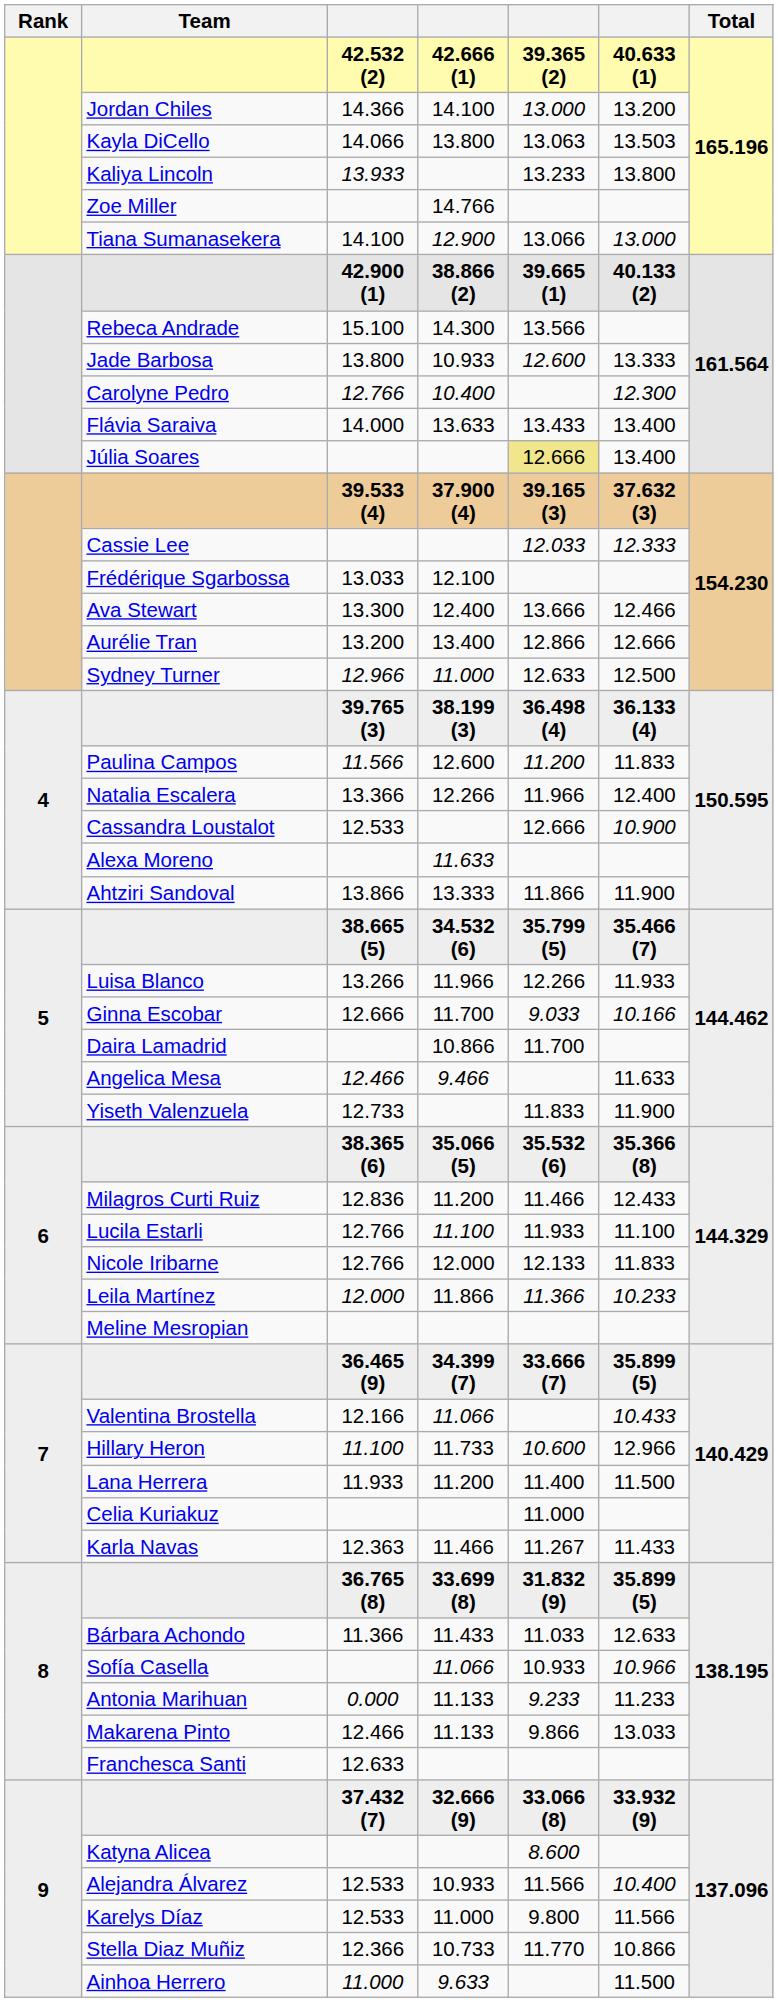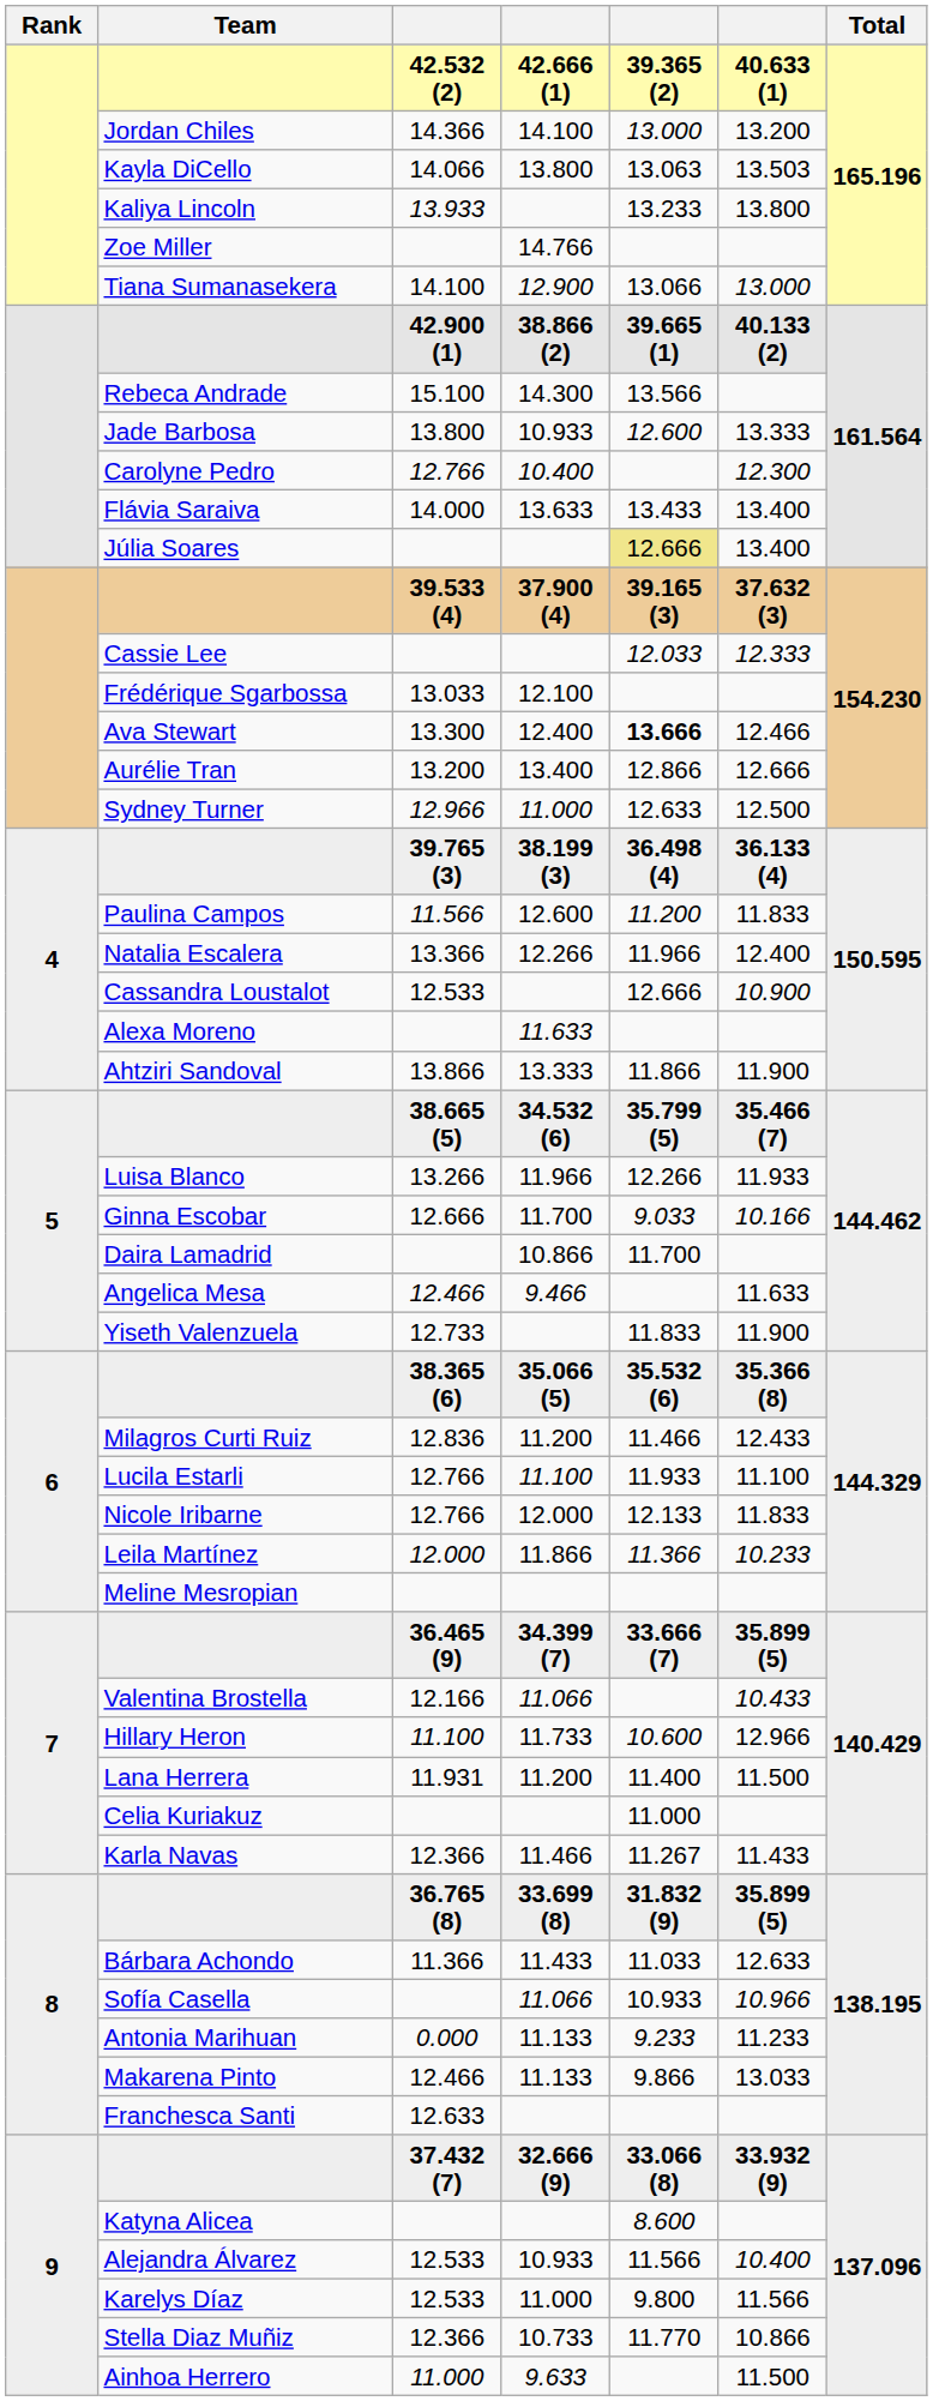 <table class="wikitable sortable" style="text-align:center; font-size:95%">
 <tr>
 <th scope="col" style="width:50px;">Rank</th>
 <th scope="col" style="width:175px;">Team</th>
 <th scope="col" style="width:60px;"></th>
 <th scope="col" style="width:60px;"></th>
 <th scope="col" style="width:60px;"></th>
 <th scope="col" style="width:60px;"></th>
 <th>Total</th>
 </tr>
 <tr style="background:#fffcaf;">
 <td rowspan="6"></td>
 <td style="text-align:left;"></td>
 <td><strong>42.532 (2)</strong></td>
 <td><strong>42.666 (1)</strong></td>
 <td><strong>39.365 (2)</strong></td>
 <td><strong>40.633 (1)</strong></td>
 <td rowspan="6"><strong>165.196</strong></td>
 </tr>
 <tr>
 <td style="text-align:left;"><a href='#'>Jordan Chiles</a></td>
 <td>14.366</td>
 <td>14.100</td>
 <td><em>13.000</em></td>
 <td>13.200</td>
 </tr>
 <tr>
 <td style="text-align:left;"><a href='#'>Kayla DiCello</a></td>
 <td>14.066</td>
 <td>13.800</td>
 <td>13.063</td>
 <td>13.503</td>
 </tr>
 <tr>
 <td style="text-align:left;"><a href='#'>Kaliya Lincoln</a></td>
 <td><em>13.933</em></td>
 <td></td>
 <td>13.233</td>
 <td>13.800</td>
 </tr>
 <tr>
 <td style="text-align:left;"><a href='#'>Zoe Miller</a></td>
 <td></td>
 <td>14.766</td>
 <td></td>
 <td></td>
 </tr>
 <tr>
 <td style="text-align:left;"><a href='#'>Tiana Sumanasekera</a></td>
 <td>14.100</td>
 <td><em>12.900</em></td>
 <td>13.066</td>
 <td><em>13.000</em></td>
 </tr>
 <tr style="background:#e5e5e5;">
 <td rowspan="6"></td>
 <td style="text-align:left;"></td>
 <td><strong>42.900 (1)</strong></td>
 <td><strong>38.866 (2)</strong></td>
 <td><strong>39.665 (1)</strong></td>
 <td><strong>40.133 (2)</strong></td>
 <td rowspan="6"><strong>161.564</strong></td>
 </tr>
 <tr>
 <td style="text-align:left;"><a href='#'>Rebeca Andrade</a></td>
 <td>15.100</td>
 <td>14.300</td>
 <td>13.566</td>
 <td></td>
 </tr>
 <tr>
 <td style="text-align:left;"><a href='#'>Jade Barbosa</a></td>
 <td>13.800</td>
 <td>10.933</td>
 <td><em>12.600</em></td>
 <td>13.333</td>
 </tr>
 <tr>
 <td style="text-align:left;"><a href='#'>Carolyne Pedro</a></td>
 <td><em>12.766</em></td>
 <td><em>10.400</em></td>
 <td></td>
 <td><em>12.300</em></td>
 </tr>
 <tr>
 <td style="text-align:left;"><a href='#'>Flávia Saraiva</a></td>
 <td>14.000</td>
 <td>13.633</td>
 <td>13.433</td>
 <td>13.400</td>
 </tr>
 <tr>
 <td style="text-align:left;"><a href='#'>Júlia Soares</a></td>
 <td></td>
 <td></td>
 <td style="background: khaki;">12.666</td>
 <td>13.400</td>
 </tr>
 <tr style="background:#ec9;">
 <td rowspan="6"></td>
 <td style="text-align:left;"></td>
 <td><strong>39.533 (4)</strong></td>
 <td><strong>37.900 (4)</strong></td>
 <td><strong>39.165 (3)</strong></td>
 <td><strong>37.632 (3)</strong></td>
 <td rowspan="6"><strong>154.230</strong></td>
 </tr>
 <tr>
 <td style="text-align:left;"><a href='#'>Cassie Lee</a></td>
 <td></td>
 <td></td>
 <td><em>12.033</em></td>
 <td><em>12.333</em></td>
 </tr>
 <tr>
 <td style="text-align:left;"><a href='#'>Frédérique Sgarbossa</a></td>
 <td>13.033</td>
 <td>12.100</td>
 <td></td>
 <td></td>
 </tr>
 <tr>
 <td style="text-align:left;"><a href='#'>Ava Stewart</a></td>
 <td>13.300</td>
 <td>12.400</td>
-<td>13.666</td>
+<td><strong>13.666</strong></td>
 <td>12.466</td>
 </tr>
 <tr>
 <td style="text-align:left;"><a href='#'>Aurélie Tran</a></td>
 <td>13.200</td>
 <td>13.400</td>
 <td>12.866</td>
 <td>12.666</td>
 </tr>
 <tr>
 <td style="text-align:left;"><a href='#'>Sydney Turner</a></td>
 <td><em>12.966</em></td>
 <td><em>11.000</em></td>
 <td>12.633</td>
 <td>12.500</td>
 </tr>
 <tr style="background:#eee;">
 <td rowspan="6"><strong>4</strong></td>
 <td style="text-align:left;"></td>
 <td><strong>39.765 (3)</strong></td>
 <td><strong>38.199 (3)</strong></td>
 <td><strong>36.498 (4)</strong></td>
 <td><strong>36.133 (4)</strong></td>
 <td rowspan="6"><strong>150.595</strong></td>
 </tr>
 <tr>
 <td style="text-align:left;"><a href='#'>Paulina Campos</a></td>
 <td><em>11.566</em></td>
 <td>12.600</td>
 <td><em>11.200</em></td>
 <td>11.833</td>
 </tr>
 <tr>
 <td style="text-align:left;"><a href='#'>Natalia Escalera</a></td>
 <td>13.366</td>
 <td>12.266</td>
 <td>11.966</td>
 <td>12.400</td>
 </tr>
 <tr>
 <td style="text-align:left;"><a href='#'>Cassandra Loustalot</a></td>
 <td>12.533</td>
 <td></td>
 <td>12.666</td>
 <td><em>10.900</em></td>
 </tr>
 <tr>
 <td style="text-align:left;"><a href='#'>Alexa Moreno</a></td>
 <td></td>
 <td><em>11.633</em></td>
 <td></td>
 <td></td>
 </tr>
 <tr>
 <td style="text-align:left;"><a href='#'>Ahtziri Sandoval</a></td>
 <td>13.866</td>
 <td>13.333</td>
 <td>11.866</td>
 <td>11.900</td>
 </tr>
 <tr style="background:#eee;">
 <td rowspan="6"><strong>5</strong></td>
 <td style="text-align:left;"></td>
 <td><strong>38.665 (5)</strong></td>
 <td><strong>34.532 (6)</strong></td>
 <td><strong>35.799 (5)</strong></td>
 <td><strong>35.466 (7)</strong></td>
 <td rowspan="6"><strong>144.462</strong></td>
 </tr>
 <tr>
 <td style="text-align:left;"><a href='#'>Luisa Blanco</a></td>
 <td>13.266</td>
 <td>11.966</td>
 <td>12.266</td>
 <td>11.933</td>
 </tr>
 <tr>
 <td style="text-align:left;"><a href='#'>Ginna Escobar</a></td>
 <td>12.666</td>
 <td>11.700</td>
 <td><em>9.033</em></td>
 <td><em>10.166</em></td>
 </tr>
 <tr>
 <td style="text-align:left;"><a href='#'>Daira Lamadrid</a></td>
 <td></td>
 <td>10.866</td>
 <td>11.700</td>
 <td></td>
 </tr>
 <tr>
 <td style="text-align:left;"><a href='#'>Angelica Mesa</a></td>
 <td><em>12.466</em></td>
 <td><em>9.466</em></td>
 <td></td>
 <td>11.633</td>
 </tr>
 <tr>
 <td style="text-align:left;"><a href='#'>Yiseth Valenzuela</a></td>
 <td>12.733</td>
 <td></td>
 <td>11.833</td>
 <td>11.900</td>
 </tr>
 <tr style="background:#eee;">
 <td rowspan="6"><strong>6</strong></td>
 <td style="text-align:left;"></td>
 <td><strong>38.365 (6)</strong></td>
 <td><strong>35.066 (5)</strong></td>
 <td><strong>35.532 (6)</strong></td>
 <td><strong>35.366 (8)</strong></td>
 <td rowspan="6"><strong>144.329</strong></td>
 </tr>
 <tr>
 <td style="text-align:left;"><a href='#'>Milagros Curti Ruiz</a></td>
 <td>12.836</td>
 <td>11.200</td>
 <td>11.466</td>
 <td>12.433</td>
 </tr>
 <tr>
 <td style="text-align:left;"><a href='#'>Lucila Estarli</a></td>
 <td>12.766</td>
 <td><em>11.100</em></td>
 <td>11.933</td>
 <td>11.100</td>
 </tr>
 <tr>
 <td style="text-align:left;"><a href='#'>Nicole Iribarne</a></td>
 <td>12.766</td>
 <td>12.000</td>
 <td>12.133</td>
 <td>11.833</td>
 </tr>
 <tr>
 <td style="text-align:left;"><a href='#'>Leila Martínez</a></td>
 <td><em>12.000</em></td>
 <td>11.866</td>
 <td><em>11.366</em></td>
 <td><em>10.233</em></td>
 </tr>
 <tr>
 <td style="text-align:left;"><a href='#'>Meline Mesropian</a></td>
 <td></td>
 <td></td>
 <td></td>
 <td></td>
 </tr>
 <tr style="background:#eee;">
 <td rowspan="6"><strong>7</strong></td>
 <td style="text-align:left;"></td>
 <td><strong>36.465 (9)</strong></td>
 <td><strong>34.399 (7)</strong></td>
 <td><strong>33.666 (7)</strong></td>
 <td><strong>35.899 (5)</strong></td>
 <td rowspan="6"><strong>140.429</strong></td>
 </tr>
 <tr>
 <td style="text-align:left;"><a href='#'>Valentina Brostella</a></td>
 <td>12.166</td>
 <td><em>11.066</em></td>
 <td></td>
 <td><em>10.433</em></td>
 </tr>
 <tr>
 <td style="text-align:left;"><a href='#'>Hillary Heron</a></td>
 <td><em>11.100</em></td>
 <td>11.733</td>
 <td><em>10.600</em></td>
 <td>12.966</td>
 </tr>
 <tr>
 <td style="text-align:left;"><a href='#'>Lana Herrera</a></td>
-<td>11.933</td>
+<td>11.931</td>
 <td>11.200</td>
 <td>11.400</td>
 <td>11.500</td>
 </tr>
 <tr>
 <td style="text-align:left;"><a href='#'>Celia Kuriakuz</a></td>
 <td></td>
 <td></td>
 <td>11.000</td>
 <td></td>
 </tr>
 <tr>
 <td style="text-align:left;"><a href='#'>Karla Navas</a></td>
-<td>12.363</td>
+<td>12.366</td>
 <td>11.466</td>
 <td>11.267</td>
 <td>11.433</td>
 </tr>
 <tr style="background:#eee;">
 <td rowspan="6"><strong>8</strong></td>
 <td style="text-align:left;"></td>
 <td><strong>36.765 (8)</strong></td>
 <td><strong>33.699 (8)</strong></td>
 <td><strong>31.832 (9)</strong></td>
 <td><strong>35.899 (5)</strong></td>
 <td rowspan="6"><strong>138.195</strong></td>
 </tr>
 <tr>
 <td style="text-align:left;"><a href='#'>Bárbara Achondo</a></td>
 <td>11.366</td>
 <td>11.433</td>
 <td>11.033</td>
 <td>12.633</td>
 </tr>
 <tr>
 <td style="text-align:left;"><a href='#'>Sofía Casella</a></td>
 <td></td>
 <td><em>11.066</em></td>
 <td>10.933</td>
 <td><em>10.966</em></td>
 </tr>
 <tr>
 <td style="text-align:left;"><a href='#'>Antonia Marihuan</a></td>
 <td><em>0.000</em></td>
 <td>11.133</td>
 <td><em>9.233</em></td>
 <td>11.233</td>
 </tr>
 <tr>
 <td style="text-align:left;"><a href='#'>Makarena Pinto</a></td>
 <td>12.466</td>
 <td>11.133</td>
 <td>9.866</td>
 <td>13.033</td>
 </tr>
 <tr>
 <td style="text-align:left;"><a href='#'>Franchesca Santi</a></td>
 <td>12.633</td>
 <td></td>
 <td></td>
 <td></td>
 </tr>
 <tr style="background:#eee;">
 <td rowspan="6"><strong>9</strong></td>
 <td style="text-align:left;"></td>
 <td><strong>37.432 (7)</strong></td>
 <td><strong>32.666 (9)</strong></td>
 <td><strong>33.066 (8)</strong></td>
 <td><strong>33.932 (9)</strong></td>
 <td rowspan="6"><strong>137.096</strong></td>
 </tr>
 <tr>
 <td style="text-align:left;"><a href='#'>Katyna Alicea</a></td>
 <td></td>
 <td></td>
 <td><em>8.600</em></td>
 <td></td>
 </tr>
 <tr>
 <td style="text-align:left;"><a href='#'>Alejandra Álvarez</a></td>
 <td>12.533</td>
 <td>10.933</td>
 <td>11.566</td>
 <td><em>10.400</em></td>
 </tr>
 <tr>
 <td style="text-align:left;"><a href='#'>Karelys Díaz</a></td>
 <td>12.533</td>
 <td>11.000</td>
 <td>9.800</td>
 <td>11.566</td>
 </tr>
 <tr>
 <td style="text-align:left;"><a href='#'>Stella Diaz Muñiz</a></td>
 <td>12.366</td>
 <td>10.733</td>
 <td>11.770</td>
 <td>10.866</td>
 </tr>
 <tr>
 <td style="text-align:left;"><a href='#'>Ainhoa Herrero</a></td>
 <td><em>11.000</em></td>
 <td><em>9.633</em></td>
 <td></td>
 <td>11.500</td>
 </tr>
 </table>
